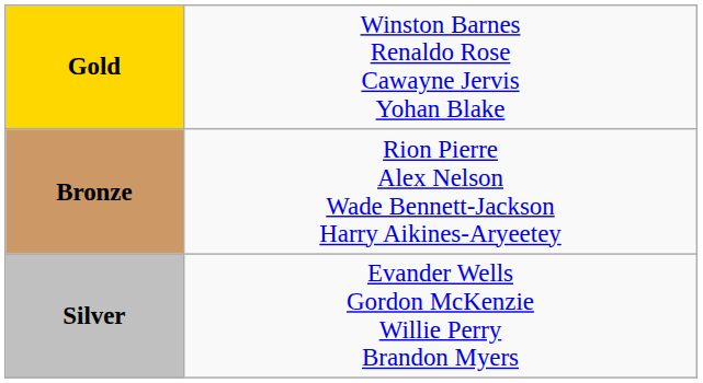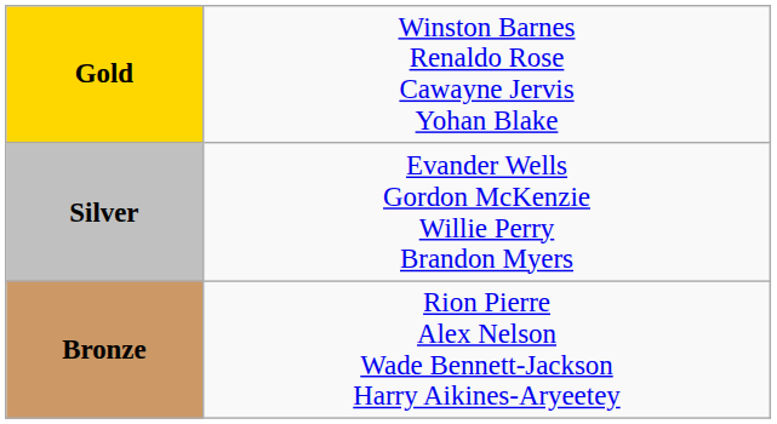 <table class="wikitable" style="text-align:center; " width="35%">
 <tr>
 <td bgcolor="gold"><strong>Gold</strong></td>
 <td><a href='#'>Winston Barnes</a><br><a href='#'>Renaldo Rose</a><br><a href='#'>Cawayne Jervis</a><br><a href='#'>Yohan Blake</a><br>  <small><em></em></small></td>
 </tr>
 <tr>
+<td bgcolor="silver"><strong>Silver</strong></td>
+<td><a href='#'>Evander Wells</a><br><a href='#'>Gordon McKenzie</a><br><a href='#'>Willie Perry</a><br><a href='#'>Brandon Myers</a><br>  <small><em></em></small></td>
+</tr>
+<tr>
 <td bgcolor="CC9966"><strong>Bronze</strong></td>
 <td><a href='#'>Rion Pierre</a><br><a href='#'>Alex Nelson</a><br><a href='#'>Wade Bennett-Jackson</a><br><a href='#'>Harry Aikines-Aryeetey</a><br>  <small><em></em></small></td>
 </tr>
-<tr>
-<td bgcolor="silver"><strong>Silver</strong></td>
-<td><a href='#'>Evander Wells</a><br><a href='#'>Gordon McKenzie</a><br><a href='#'>Willie Perry</a><br><a href='#'>Brandon Myers</a><br>  <small><em></em></small></td>
-</tr>
 </table>
